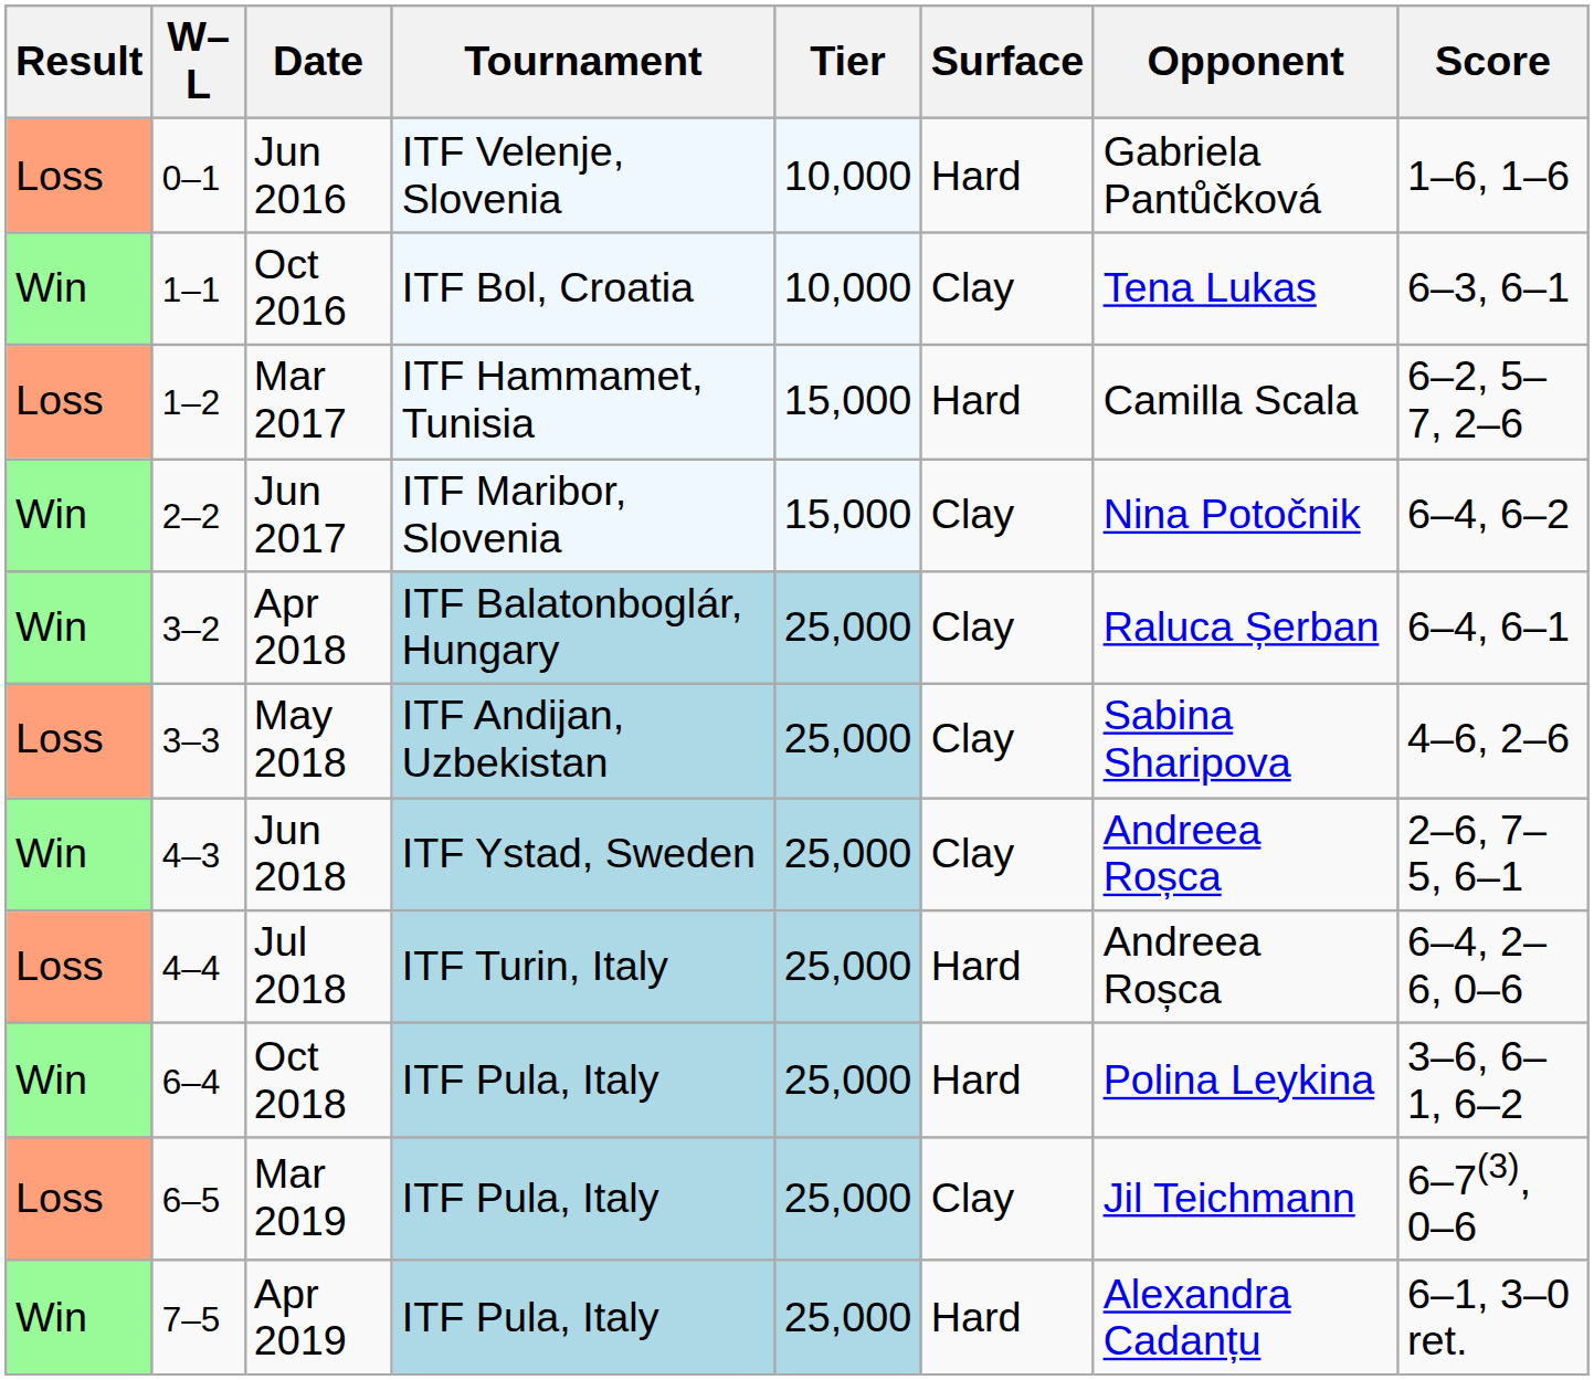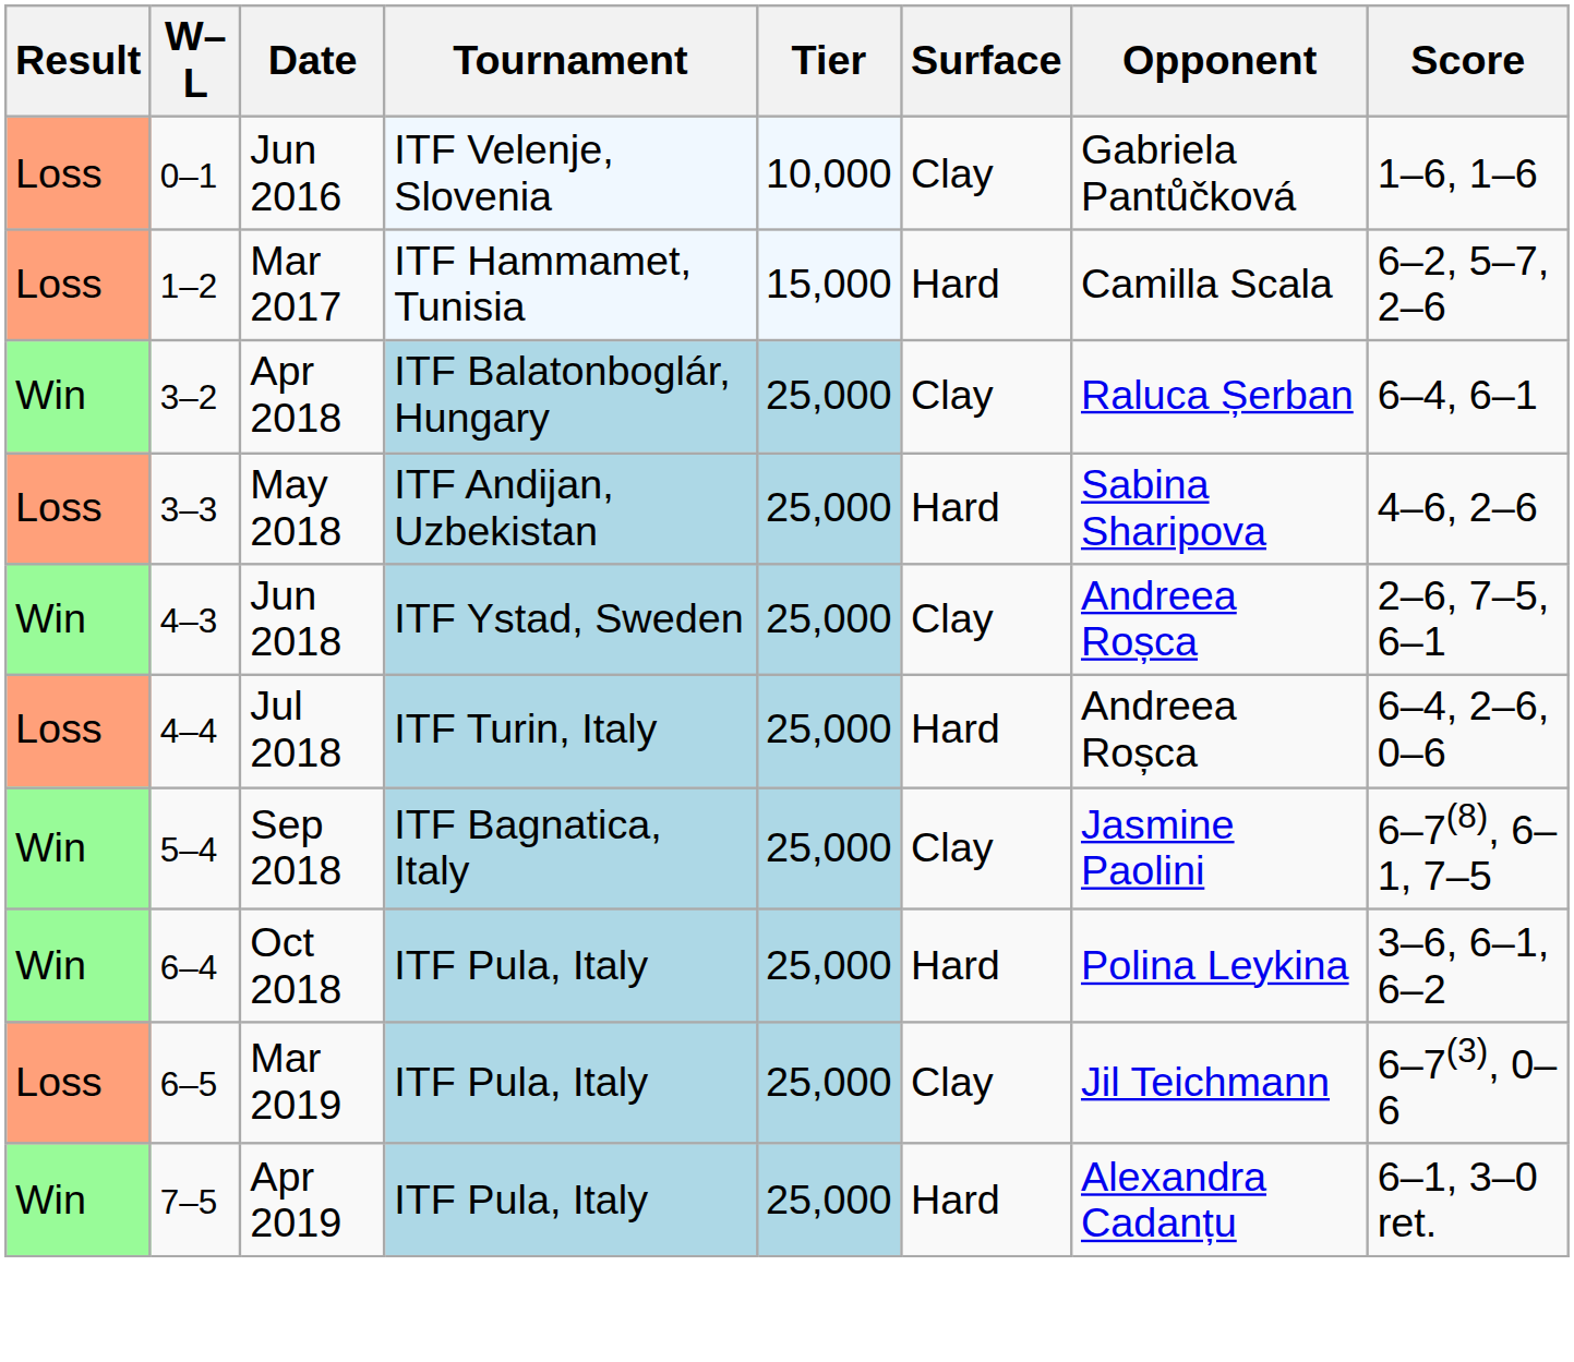 <table class="sortable wikitable">
 <tr>
 <th>Result</th>
 <th class="unsortable">W–L</th>
 <th>Date</th>
 <th>Tournament</th>
 <th>Tier</th>
 <th>Surface</th>
 <th>Opponent</th>
 <th class="unsortable">Score</th>
 </tr>
 <tr>
 <td style="background:#ffa07a;">Loss</td>
 <td><small>0–1</small></td>
 <td>Jun 2016</td>
 <td style="background:#f0f8ff;">ITF Velenje, Slovenia</td>
 <td style="background:#f0f8ff;">10,000</td>
-<td>Hard</td>
+<td>Clay</td>
 <td> Gabriela Pantůčková</td>
 <td>1–6, 1–6</td>
-</tr>
-<tr>
-<td style="background:#98fb98;">Win</td>
-<td><small>1–1</small></td>
-<td>Oct 2016</td>
-<td style="background:#f0f8ff;">ITF Bol, Croatia</td>
-<td style="background:#f0f8ff;">10,000</td>
-<td>Clay</td>
-<td> <a href='#'>Tena Lukas</a></td>
-<td>6–3, 6–1</td>
 </tr>
 <tr>
 <td style="background:#ffa07a;">Loss</td>
 <td><small>1–2</small></td>
 <td>Mar 2017</td>
 <td style="background:#f0f8ff;">ITF Hammamet, Tunisia</td>
 <td style="background:#f0f8ff;">15,000</td>
 <td>Hard</td>
 <td> Camilla Scala</td>
 <td>6–2, 5–7, 2–6</td>
-</tr>
-<tr>
-<td style="background:#98fb98;">Win</td>
-<td><small>2–2</small></td>
-<td>Jun 2017</td>
-<td style="background:#f0f8ff;">ITF Maribor, Slovenia</td>
-<td style="background:#f0f8ff;">15,000</td>
-<td>Clay</td>
-<td> <a href='#'>Nina Potočnik</a></td>
-<td>6–4, 6–2</td>
 </tr>
 <tr>
 <td style="background:#98fb98;">Win</td>
 <td><small>3–2</small></td>
 <td>Apr 2018</td>
 <td style="background:lightblue;">ITF Balatonboglár, Hungary</td>
 <td style="background:lightblue;">25,000</td>
 <td>Clay</td>
 <td> <a href='#'>Raluca Șerban</a></td>
 <td>6–4, 6–1</td>
 </tr>
 <tr>
 <td style="background:#ffa07a;">Loss</td>
 <td><small>3–3</small></td>
 <td>May 2018</td>
 <td style="background:lightblue;">ITF Andijan, Uzbekistan</td>
 <td style="background:lightblue;">25,000</td>
-<td>Clay</td>
+<td>Hard</td>
 <td> <a href='#'>Sabina Sharipova</a></td>
 <td>4–6, 2–6</td>
 </tr>
 <tr>
 <td style="background:#98fb98;">Win</td>
 <td><small>4–3</small></td>
 <td>Jun 2018</td>
 <td style="background:lightblue;">ITF Ystad, Sweden</td>
 <td style="background:lightblue;">25,000</td>
 <td>Clay</td>
 <td> <a href='#'>Andreea Roșca</a></td>
 <td>2–6, 7–5, 6–1</td>
 </tr>
 <tr>
 <td style="background:#ffa07a;">Loss</td>
 <td><small>4–4</small></td>
 <td>Jul 2018</td>
 <td style="background:lightblue;">ITF Turin, Italy</td>
 <td style="background:lightblue;">25,000</td>
 <td>Hard</td>
 <td> Andreea Roșca</td>
 <td>6–4, 2–6, 0–6</td>
+</tr>
+<tr>
+<td style="background:#98fb98;">Win</td>
+<td><small>5–4</small></td>
+<td>Sep 2018</td>
+<td style="background:lightblue;">ITF Bagnatica, Italy</td>
+<td style="background:lightblue;">25,000</td>
+<td>Clay</td>
+<td> <a href='#'>Jasmine Paolini</a></td>
+<td>6–7<sup>(8)</sup>, 6–1, 7–5</td>
 </tr>
 <tr>
 <td style="background:#98fb98;">Win</td>
 <td><small>6–4</small></td>
 <td>Oct 2018</td>
 <td style="background:lightblue;">ITF Pula, Italy</td>
 <td style="background:lightblue;">25,000</td>
 <td>Hard</td>
 <td> <a href='#'>Polina Leykina</a></td>
 <td>3–6, 6–1, 6–2</td>
 </tr>
 <tr>
 <td style="background:#ffa07a;">Loss</td>
 <td><small>6–5</small></td>
 <td>Mar 2019</td>
 <td style="background:lightblue;">ITF Pula, Italy</td>
 <td style="background:lightblue;">25,000</td>
 <td>Clay</td>
 <td> <a href='#'>Jil Teichmann</a></td>
 <td>6–7<sup>(3)</sup>, 0–6</td>
 </tr>
 <tr>
 <td style="background:#98fb98;">Win</td>
 <td><small>7–5</small></td>
 <td>Apr 2019</td>
 <td style="background:lightblue;">ITF Pula, Italy</td>
 <td style="background:lightblue;">25,000</td>
 <td>Hard</td>
 <td> <a href='#'>Alexandra Cadanțu</a></td>
 <td>6–1, 3–0 ret.</td>
 </tr>
 </table>
